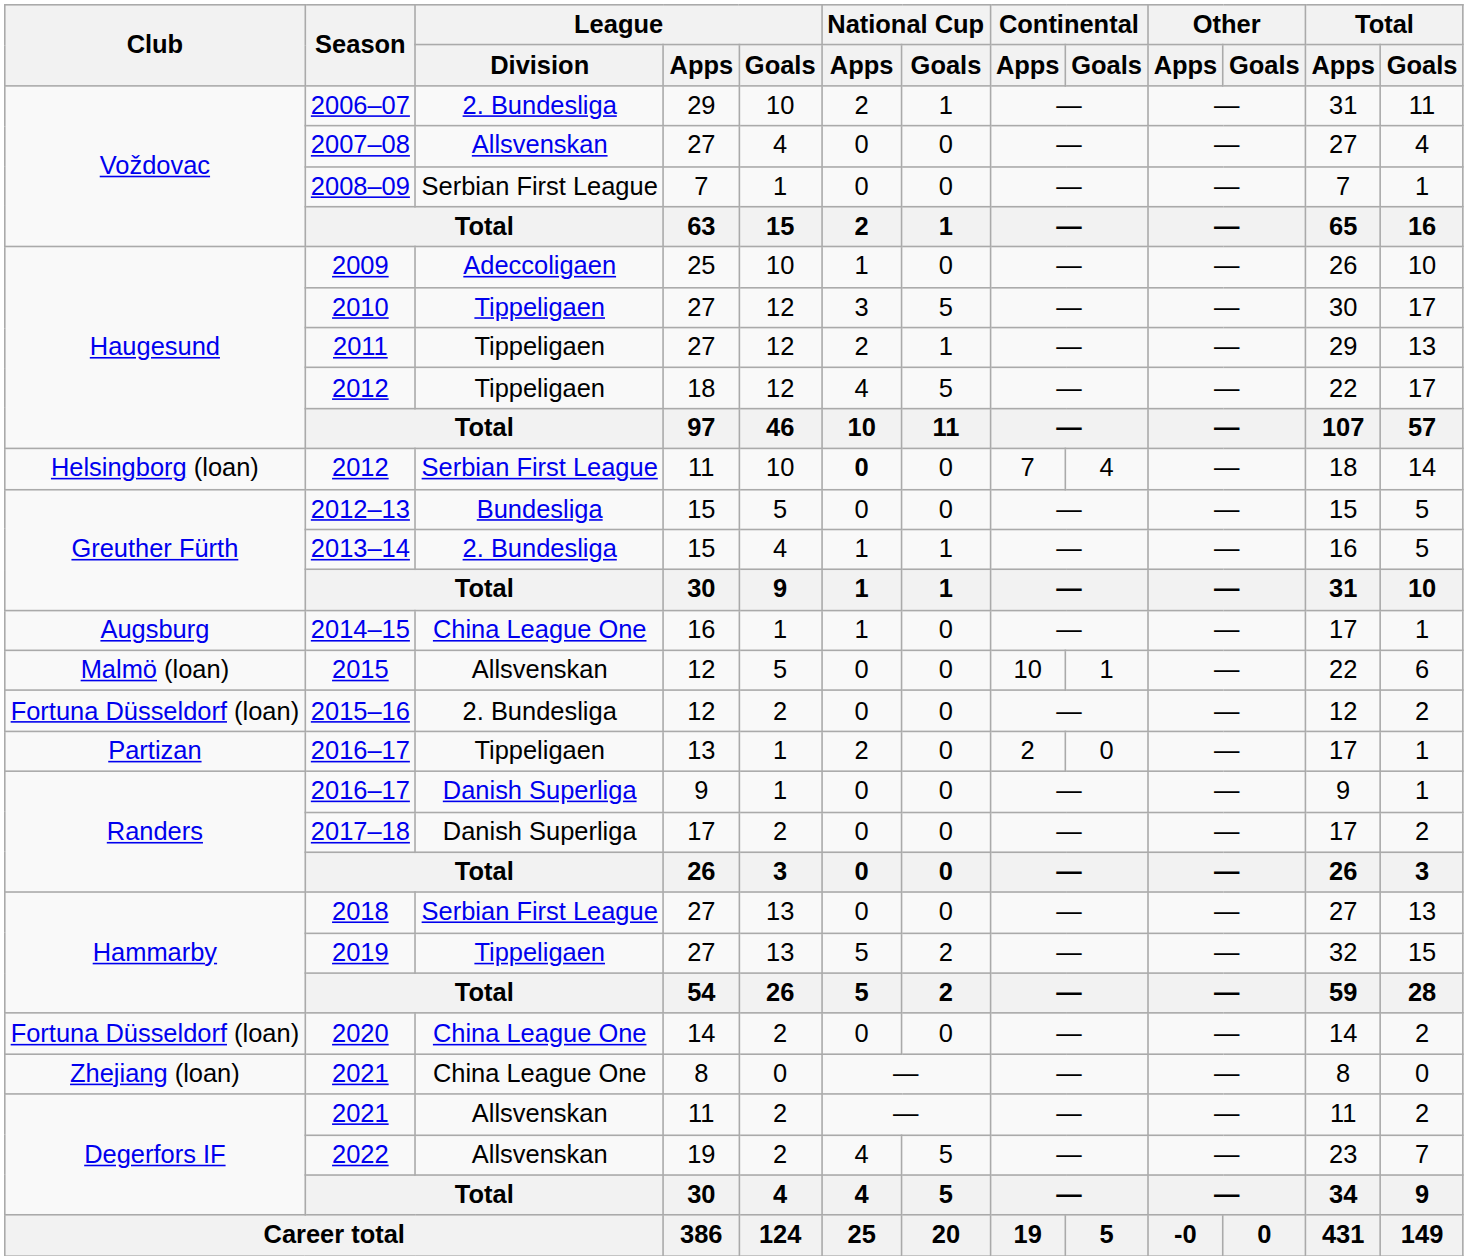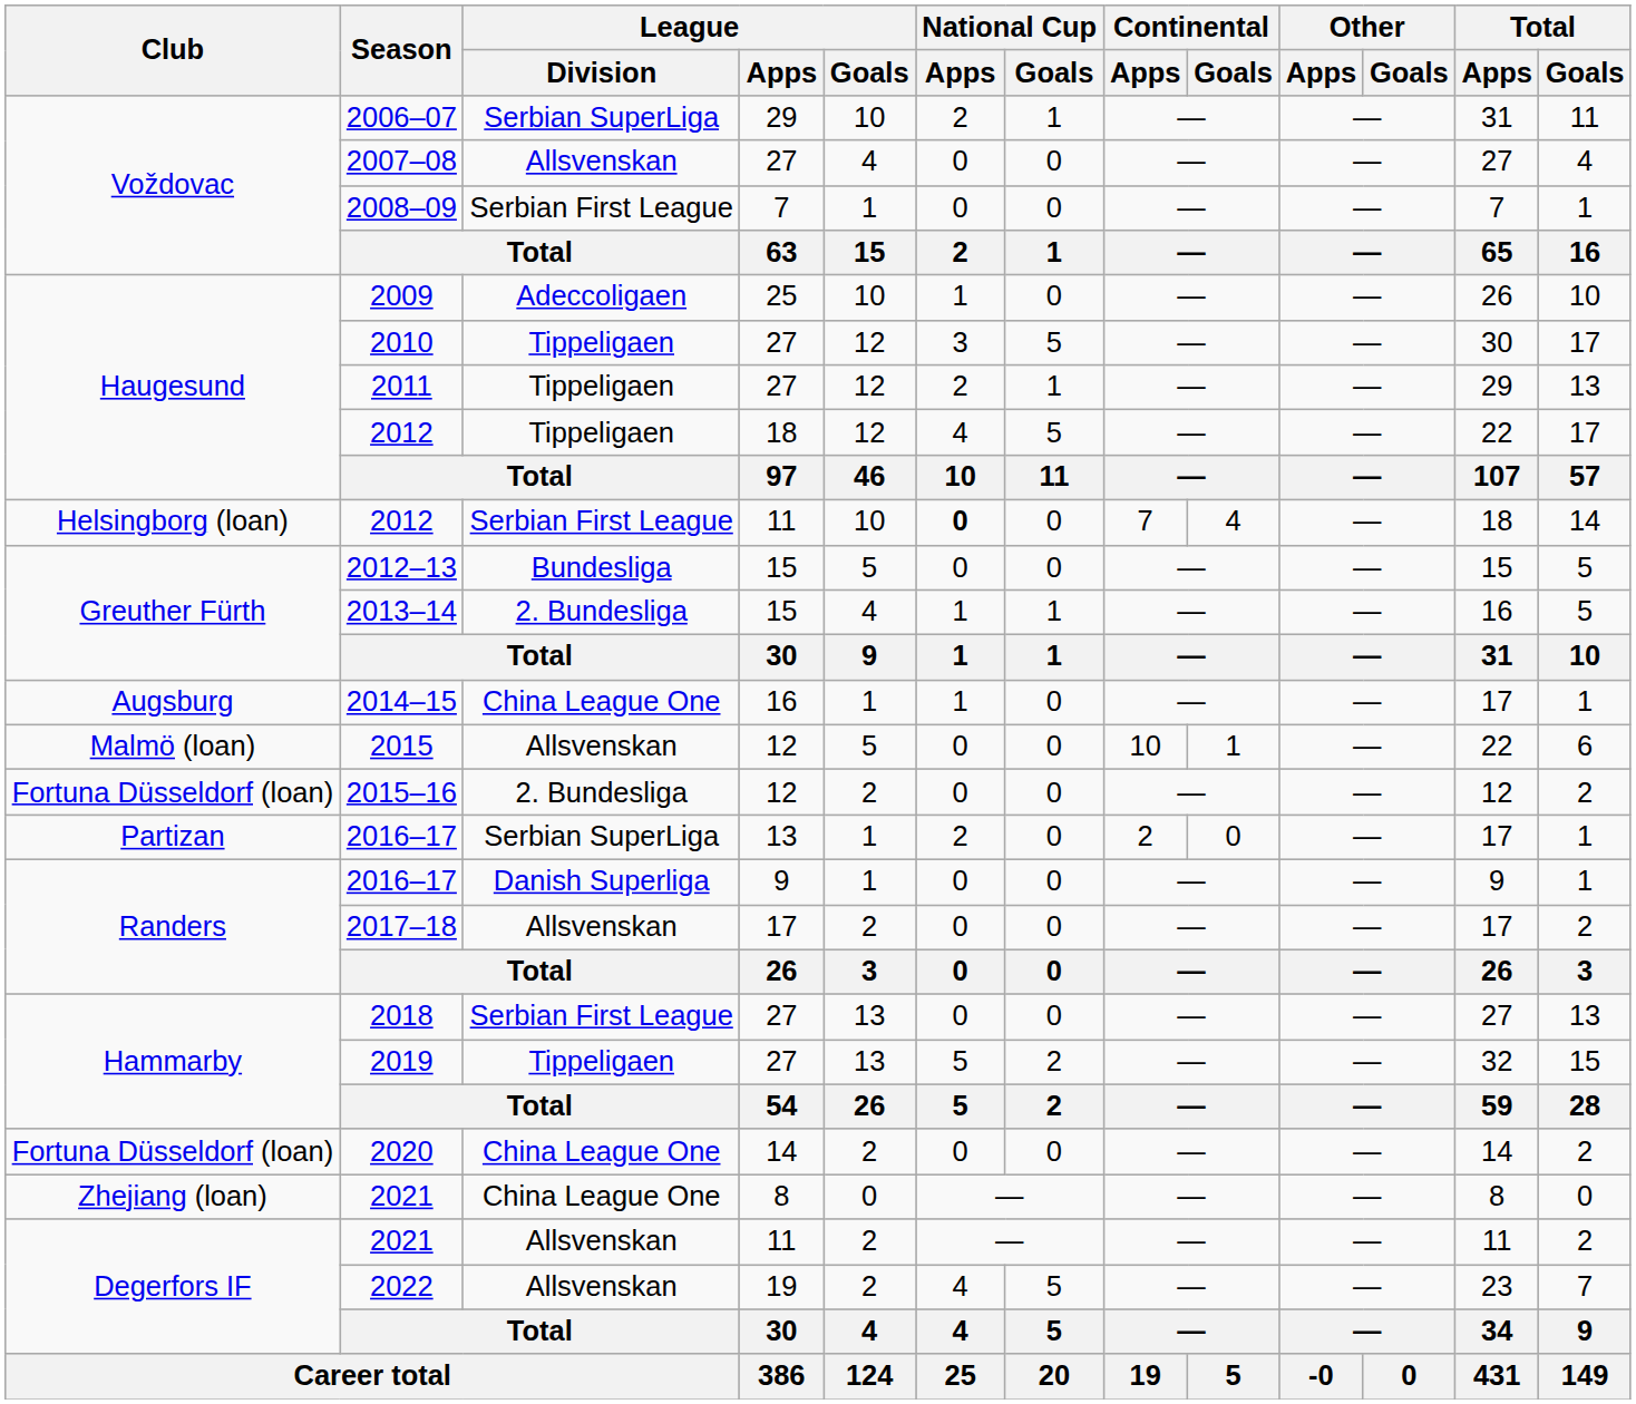 <table class="wikitable" style="text-align: center;">
 <tr>
 <th rowspan="2">Club</th>
 <th rowspan="2">Season</th>
 <th colspan="3">League</th>
 <th colspan="2">National Cup</th>
 <th colspan="2">Continental</th>
 <th colspan="2">Other</th>
 <th colspan="2">Total</th>
 </tr>
 <tr>
 <th>Division</th>
 <th>Apps</th>
 <th>Goals</th>
 <th>Apps</th>
 <th>Goals</th>
 <th>Apps</th>
 <th>Goals</th>
 <th>Apps</th>
 <th>Goals</th>
 <th>Apps</th>
 <th>Goals</th>
 </tr>
 <tr>
 <td rowspan="4"><a href='#'>Voždovac</a></td>
 <td><a href='#'>2006–07</a></td>
-<td rowspan="1"><a href='#'>2. Bundesliga</a></td>
+<td rowspan="1"><a href='#'>Serbian SuperLiga</a></td>
 <td>29</td>
 <td>10</td>
 <td>2</td>
 <td>1</td>
 <td colspan="2">—</td>
 <td colspan="2">—</td>
 <td>31</td>
 <td>11</td>
 </tr>
 <tr>
 <td><a href='#'>2007–08</a></td>
 <td><a href='#'>Allsvenskan</a></td>
 <td>27</td>
 <td>4</td>
 <td>0</td>
 <td>0</td>
 <td colspan="2">—</td>
 <td colspan="2">—</td>
 <td>27</td>
 <td>4</td>
 </tr>
 <tr>
 <td><a href='#'>2008–09</a></td>
 <td>Serbian First League</td>
 <td>7</td>
 <td>1</td>
 <td>0</td>
 <td>0</td>
 <td colspan="2">—</td>
 <td colspan="2">—</td>
 <td>7</td>
 <td>1</td>
 </tr>
 <tr>
 <th colspan="2">Total</th>
 <th>63</th>
 <th>15</th>
 <th>2</th>
 <th>1</th>
 <th colspan="2">—</th>
 <th colspan="2">—</th>
 <th>65</th>
 <th>16</th>
 </tr>
 <tr>
 <td rowspan="5"><a href='#'>Haugesund</a></td>
 <td><a href='#'>2009</a></td>
 <td rowspan="1"><a href='#'>Adeccoligaen</a></td>
 <td>25</td>
 <td>10</td>
 <td>1</td>
 <td>0</td>
 <td colspan="2">—</td>
 <td colspan="2">—</td>
 <td>26</td>
 <td>10</td>
 </tr>
 <tr>
 <td><a href='#'>2010</a></td>
 <td><a href='#'>Tippeligaen</a></td>
 <td>27</td>
 <td>12</td>
 <td>3</td>
 <td>5</td>
 <td colspan="2">—</td>
 <td colspan="2">—</td>
 <td>30</td>
 <td>17</td>
 </tr>
 <tr>
 <td><a href='#'>2011</a></td>
 <td>Tippeligaen</td>
 <td>27</td>
 <td>12</td>
 <td>2</td>
 <td>1</td>
 <td colspan="2">—</td>
 <td colspan="2">—</td>
 <td>29</td>
 <td>13</td>
 </tr>
 <tr>
 <td><a href='#'>2012</a></td>
 <td>Tippeligaen</td>
 <td>18</td>
 <td>12</td>
 <td>4</td>
 <td>5</td>
 <td colspan="2">—</td>
 <td colspan="2">—</td>
 <td>22</td>
 <td>17</td>
 </tr>
 <tr>
 <th colspan="2">Total</th>
 <th>97</th>
 <th>46</th>
 <th>10</th>
 <th>11</th>
 <th colspan="2">—</th>
 <th colspan="2">—</th>
 <th>107</th>
 <th>57</th>
 </tr>
 <tr>
 <td><a href='#'>Helsingborg</a> (loan)</td>
 <td><a href='#'>2012</a></td>
 <td><a href='#'>Serbian First League</a></td>
 <td>11</td>
 <td>10</td>
 <td><strong>0</strong></td>
 <td>0</td>
 <td>7</td>
 <td>4</td>
 <td colspan="2">—</td>
 <td>18</td>
 <td>14</td>
 </tr>
 <tr>
 <td rowspan="3"><a href='#'>Greuther Fürth</a></td>
 <td><a href='#'>2012–13</a></td>
 <td rowspan="1"><a href='#'>Bundesliga</a></td>
 <td>15</td>
 <td>5</td>
 <td>0</td>
 <td>0</td>
 <td colspan="2">—</td>
 <td colspan="2">—</td>
 <td>15</td>
 <td>5</td>
 </tr>
 <tr>
 <td><a href='#'>2013–14</a></td>
 <td rowspan="1"><a href='#'>2. Bundesliga</a></td>
 <td>15</td>
 <td>4</td>
 <td>1</td>
 <td>1</td>
 <td colspan="2">—</td>
 <td colspan="2">—</td>
 <td>16</td>
 <td>5</td>
 </tr>
 <tr>
 <th colspan="2">Total</th>
 <th>30</th>
 <th>9</th>
 <th>1</th>
 <th>1</th>
 <th colspan="2">—</th>
 <th colspan="2">—</th>
 <th>31</th>
 <th>10</th>
 </tr>
 <tr>
 <td><a href='#'>Augsburg</a></td>
 <td><a href='#'>2014–15</a></td>
 <td><a href='#'>China League One</a></td>
 <td>16</td>
 <td>1</td>
 <td>1</td>
 <td>0</td>
 <td colspan="2">—</td>
 <td colspan="2">—</td>
 <td>17</td>
 <td>1</td>
 </tr>
 <tr>
 <td><a href='#'>Malmö</a> (loan)</td>
 <td><a href='#'>2015</a></td>
 <td>Allsvenskan</td>
 <td>12</td>
 <td>5</td>
 <td>0</td>
 <td>0</td>
 <td>10</td>
 <td>1</td>
 <td colspan="2">—</td>
 <td>22</td>
 <td>6</td>
 </tr>
 <tr>
 <td><a href='#'>Fortuna Düsseldorf</a> (loan)</td>
 <td><a href='#'>2015–16</a></td>
 <td>2. Bundesliga</td>
 <td>12</td>
 <td>2</td>
 <td>0</td>
 <td>0</td>
 <td colspan="2">—</td>
 <td colspan="2">—</td>
 <td>12</td>
 <td>2</td>
 </tr>
 <tr>
 <td><a href='#'>Partizan</a></td>
 <td><a href='#'>2016–17</a></td>
-<td>Tippeligaen</td>
+<td>Serbian SuperLiga</td>
 <td>13</td>
 <td>1</td>
 <td>2</td>
 <td>0</td>
 <td>2</td>
 <td>0</td>
 <td colspan="2">—</td>
 <td>17</td>
 <td>1</td>
 </tr>
 <tr>
 <td rowspan="3"><a href='#'>Randers</a></td>
 <td><a href='#'>2016–17</a></td>
 <td><a href='#'>Danish Superliga</a></td>
 <td>9</td>
 <td>1</td>
 <td>0</td>
 <td>0</td>
 <td colspan="2">—</td>
 <td colspan="2">—</td>
 <td>9</td>
 <td>1</td>
 </tr>
 <tr>
 <td><a href='#'>2017–18</a></td>
-<td>Danish Superliga</td>
+<td>Allsvenskan</td>
 <td>17</td>
 <td>2</td>
 <td>0</td>
 <td>0</td>
 <td colspan="2">—</td>
 <td colspan="2">—</td>
 <td>17</td>
 <td>2</td>
 </tr>
 <tr>
 <th colspan="2">Total</th>
 <th>26</th>
 <th>3</th>
 <th>0</th>
 <th>0</th>
 <th colspan="2">—</th>
 <th colspan="2">—</th>
 <th>26</th>
 <th>3</th>
 </tr>
 <tr>
 <td rowspan="3"><a href='#'>Hammarby</a></td>
 <td><a href='#'>2018</a></td>
 <td><a href='#'>Serbian First League</a></td>
 <td>27</td>
 <td>13</td>
 <td>0</td>
 <td>0</td>
 <td colspan="2">—</td>
 <td colspan="2">—</td>
 <td>27</td>
 <td>13</td>
 </tr>
 <tr>
 <td><a href='#'>2019</a></td>
 <td><a href='#'>Tippeligaen</a></td>
 <td>27</td>
 <td>13</td>
 <td>5</td>
 <td>2</td>
 <td colspan="2">—</td>
 <td colspan="2">—</td>
 <td>32</td>
 <td>15</td>
 </tr>
 <tr>
 <th colspan="2">Total</th>
 <th>54</th>
 <th>26</th>
 <th>5</th>
 <th>2</th>
 <th colspan="2">—</th>
 <th colspan="2">—</th>
 <th>59</th>
 <th>28</th>
 </tr>
 <tr>
 <td><a href='#'>Fortuna Düsseldorf</a> (loan)</td>
 <td><a href='#'>2020</a></td>
 <td><a href='#'>China League One</a></td>
 <td>14</td>
 <td>2</td>
 <td>0</td>
 <td>0</td>
 <td colspan="2">—</td>
 <td colspan="2">—</td>
 <td>14</td>
 <td>2</td>
 </tr>
 <tr>
 <td><a href='#'>Zhejiang</a> (loan)</td>
 <td><a href='#'>2021</a></td>
 <td>China League One</td>
 <td>8</td>
 <td>0</td>
 <td colspan="2">—</td>
 <td colspan="2">—</td>
 <td colspan="2">—</td>
 <td>8</td>
 <td>0</td>
 </tr>
 <tr>
 <td rowspan="3"><a href='#'>Degerfors IF</a></td>
 <td><a href='#'>2021</a></td>
 <td>Allsvenskan</td>
 <td>11</td>
 <td>2</td>
 <td colspan="2">—</td>
 <td colspan="2">—</td>
 <td colspan="2">—</td>
 <td>11</td>
 <td>2</td>
 </tr>
 <tr>
 <td><a href='#'>2022</a></td>
 <td>Allsvenskan</td>
 <td>19</td>
 <td>2</td>
 <td>4</td>
 <td>5</td>
 <td colspan="2">—</td>
 <td colspan="2">—</td>
 <td>23</td>
 <td>7</td>
 </tr>
 <tr>
 <th colspan="2">Total</th>
 <th>30</th>
 <th>4</th>
 <th>4</th>
 <th>5</th>
 <th colspan="2">—</th>
 <th colspan="2">—</th>
 <th>34</th>
 <th>9</th>
 </tr>
 <tr>
 <th colspan="3">Career total</th>
 <th>386</th>
 <th>124</th>
 <th>25</th>
 <th>20</th>
 <th>19</th>
 <th>5</th>
 <th>-0</th>
 <th>0</th>
 <th>431</th>
 <th>149</th>
 </tr>
 </table>
